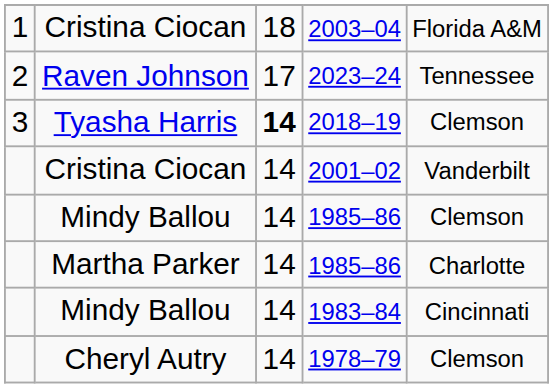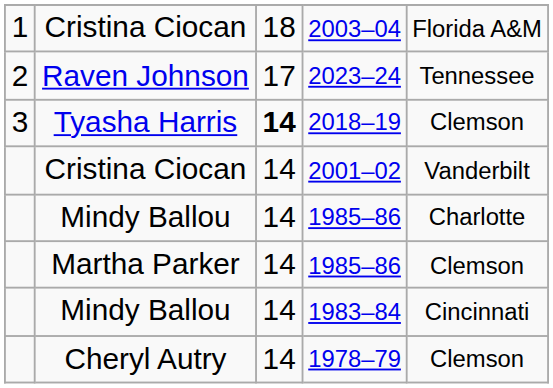 <table class="wikitable sortable" style="text-align: center">
 <tr>
 </tr>
 <tr>
 <td>1</td>
 <td>Cristina Ciocan</td>
 <td>18</td>
 <td style="font-size:80%;"><a href='#'>2003–04</a></td>
 <td style="font-size:80%;">Florida A&M</td>
 </tr>
 <tr>
 <td>2</td>
 <td><a href='#'>Raven Johnson</a></td>
 <td>17</td>
 <td style="font-size:80%;"><a href='#'>2023–24</a></td>
 <td style="font-size:80%;">Tennessee</td>
 </tr>
 <tr>
 <td>3</td>
 <td><a href='#'>Tyasha Harris</a></td>
 <td><strong>14</strong></td>
 <td style="font-size:80%;"><a href='#'>2018–19</a></td>
 <td style="font-size:80%;">Clemson</td>
 </tr>
 <tr>
 <td></td>
 <td>Cristina Ciocan</td>
 <td>14</td>
 <td style="font-size:80%;"><a href='#'>2001–02</a></td>
 <td style="font-size:80%;">Vanderbilt</td>
 </tr>
 <tr>
 <td></td>
 <td>Mindy Ballou</td>
 <td>14</td>
 <td style="font-size:80%;"><a href='#'>1985–86</a></td>
-<td style="font-size:80%;">Clemson</td>
+<td style="font-size:80%;">Charlotte</td>
 </tr>
 <tr>
 <td></td>
 <td>Martha Parker</td>
 <td>14</td>
 <td style="font-size:80%;"><a href='#'>1985–86</a></td>
-<td style="font-size:80%;">Charlotte</td>
+<td style="font-size:80%;">Clemson</td>
 </tr>
 <tr>
 <td></td>
 <td>Mindy Ballou</td>
 <td>14</td>
 <td style="font-size:80%;"><a href='#'>1983–84</a></td>
 <td style="font-size:80%;">Cincinnati</td>
 </tr>
 <tr>
 <td></td>
 <td>Cheryl Autry</td>
 <td>14</td>
 <td style="font-size:80%;"><a href='#'>1978–79</a></td>
 <td style="font-size:80%;">Clemson</td>
 </tr>
 </table>
